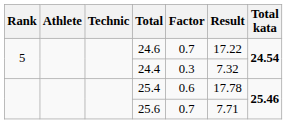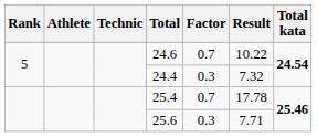 <table class="wikitable" style="text-align:center">
 <tr>
 <th>Rank</th>
 <th>Athlete</th>
 <th>Technic</th>
 <th>Total</th>
 <th>Factor</th>
 <th>Result</th>
 <th>Total<br>kata</th>
 </tr>
 <tr>
 <td rowspan=2>5</td>
 <td rowspan=2 align=left></td>
 <td rowspan=2 align=left></td>
 <td>24.6</td>
 <td>0.7</td>
-<td>17.22</td>
+<td>10.22</td>
 <td rowspan=2><strong>24.54</strong></td>
 </tr>
 <tr>
 <td>24.4</td>
 <td>0.3</td>
 <td>7.32</td>
 </tr>
 <tr>
 <td rowspan=2></td>
 <td rowspan=2 align=left></td>
 <td rowspan=2 align=left></td>
 <td>25.4</td>
-<td>0.6</td>
+<td>0.7</td>
 <td>17.78</td>
 <td rowspan=2><strong>25.46</strong></td>
 </tr>
 <tr>
 <td>25.6</td>
-<td>0.7</td>
+<td>0.3</td>
 <td>7.71</td>
 </tr>
 </table>
